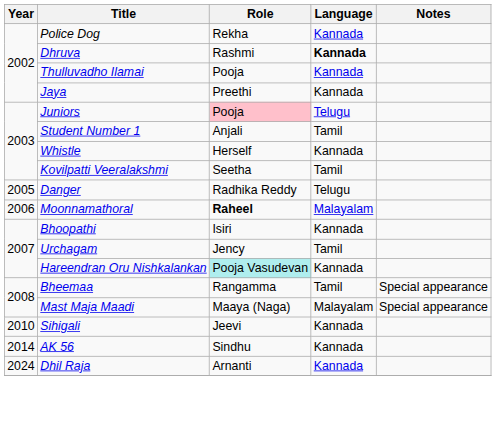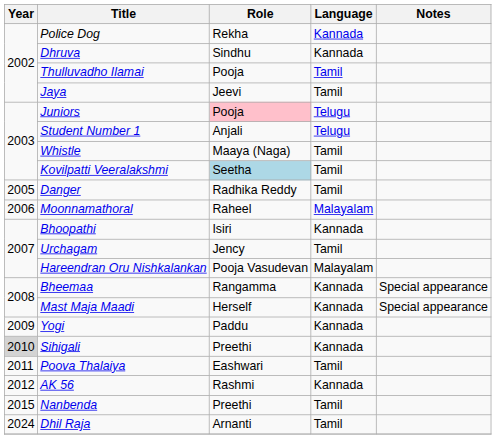 <table class="wikitable sortable">
 <tr style="background:#ccc; text-align:center;">
 <th scope="col">Year</th>
 <th scope="col">Title</th>
 <th scope="col">Role</th>
 <th scope="col">Language</th>
 <th scope="col" class="unsortable">Notes</th>
 </tr>
 <tr>
 <td rowspan="4">2002</td>
 <td><em>Police Dog</em></td>
 <td>Rekha</td>
 <td><a href='#'>Kannada</a></td>
 <td></td>
 </tr>
 <tr>
 <td><em><a href='#'>Dhruva</a></em></td>
-<td>Rashmi</td>
-<td><strong>Kannada</strong></td>
+<td>Sindhu</td>
+<td>Kannada</td>
 <td></td>
 </tr>
 <tr>
 <td><em><a href='#'>Thulluvadho Ilamai</a></em></td>
 <td>Pooja</td>
-<td><a href='#'>Kannada</a></td>
+<td><a href='#'>Tamil</a></td>
 <td></td>
 </tr>
 <tr>
 <td><em><a href='#'>Jaya</a></em></td>
-<td>Preethi</td>
-<td>Kannada</td>
+<td>Jeevi</td>
+<td>Tamil</td>
 <td></td>
 </tr>
 <tr>
 <td rowspan="4">2003</td>
 <td><em><a href='#'>Juniors</a></em></td>
 <td style="background: pink;">Pooja</td>
 <td><a href='#'>Telugu</a></td>
 <td></td>
 </tr>
 <tr>
 <td><em><a href='#'>Student Number 1</a></em></td>
 <td>Anjali</td>
+<td><a href='#'>Telugu</a></td>
+<td></td>
+</tr>
+<tr>
+<td><em><a href='#'>Whistle</a></em></td>
+<td>Maaya (Naga)</td>
 <td>Tamil</td>
 <td></td>
 </tr>
 <tr>
-<td><em><a href='#'>Whistle</a></em></td>
-<td>Herself</td>
-<td>Kannada</td>
-<td></td>
-</tr>
-<tr>
 <td><em><a href='#'>Kovilpatti Veeralakshmi</a></em></td>
-<td>Seetha</td>
+<td style="background: lightblue;">Seetha</td>
 <td>Tamil</td>
 <td></td>
 </tr>
 <tr>
 <td>2005</td>
 <td><em><a href='#'>Danger</a></em></td>
 <td>Radhika Reddy</td>
-<td>Telugu</td>
+<td>Tamil</td>
 <td></td>
 </tr>
 <tr>
 <td>2006</td>
 <td><em><a href='#'>Moonnamathoral</a></em></td>
-<td><strong>Raheel</strong></td>
+<td>Raheel</td>
 <td><a href='#'>Malayalam</a></td>
 <td></td>
 </tr>
 <tr>
 <td rowspan="3">2007</td>
 <td><em><a href='#'>Bhoopathi</a></em></td>
 <td>Isiri</td>
 <td>Kannada</td>
 <td></td>
 </tr>
 <tr>
 <td><em><a href='#'>Urchagam</a></em></td>
 <td>Jency</td>
 <td>Tamil</td>
 <td></td>
 </tr>
 <tr>
 <td><em><a href='#'>Hareendran Oru Nishkalankan</a></em></td>
-<td style="background: paleturquoise;">Pooja Vasudevan</td>
-<td>Kannada</td>
+<td>Pooja Vasudevan</td>
+<td>Malayalam</td>
 <td></td>
 </tr>
 <tr>
 <td rowspan="2">2008</td>
 <td><em><a href='#'>Bheemaa</a></em></td>
 <td>Rangamma</td>
-<td>Tamil</td>
+<td>Kannada</td>
 <td>Special appearance</td>
 </tr>
 <tr>
 <td><em><a href='#'>Mast Maja Maadi</a></em></td>
-<td>Maaya (Naga)</td>
-<td>Malayalam</td>
+<td>Herself</td>
+<td>Kannada</td>
 <td>Special appearance</td>
 </tr>
 <tr>
-<td>2010</td>
-<td><em><a href='#'>Sihigali</a></em></td>
-<td>Jeevi</td>
+<td>2009</td>
+<td><em><a href='#'>Yogi</a></em></td>
+<td>Paddu</td>
 <td>Kannada</td>
 <td></td>
 </tr>
 <tr>
-<td>2014</td>
+<td style="background: lightgrey;">2010</td>
+<td><em><a href='#'>Sihigali</a></em></td>
+<td>Preethi</td>
+<td>Kannada</td>
+<td></td>
+</tr>
+<tr>
+<td>2011</td>
+<td><em><a href='#'>Poova Thalaiya</a></em></td>
+<td>Eashwari</td>
+<td>Tamil</td>
+<td></td>
+</tr>
+<tr>
+<td>2012</td>
 <td><em><a href='#'>AK 56</a></em></td>
-<td>Sindhu</td>
+<td>Rashmi</td>
 <td>Kannada</td>
+<td></td>
+</tr>
+<tr>
+<td>2015</td>
+<td><em><a href='#'>Nanbenda</a></em></td>
+<td>Preethi</td>
+<td>Tamil</td>
 <td></td>
 </tr>
 <tr>
 <td>2024</td>
 <td><em><a href='#'>Dhil Raja</a></em></td>
 <td>Arnanti</td>
-<td><a href='#'>Kannada</a></td>
+<td>Tamil</td>
 <td></td>
 </tr>
 <tr>
 </tr>
 </table>
